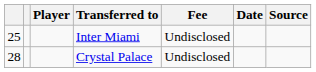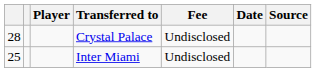 <table class="wikitable plainrowheaders sortable">
 <tr>
 <th></th>
 <th></th>
 <th scope=col>Player</th>
 <th>Transferred to</th>
 <th !scope=col; style="width: 65px;">Fee</th>
 <th scope=col>Date</th>
 <th scope=col>Source</th>
 </tr>
 <tr>
+<td align=center>28</td>
+<td align=center></td>
+<td></td>
+<td> <a href='#'>Crystal Palace</a></td>
+<td>Undisclosed</td>
+<td></td>
+<td></td>
+</tr>
+<tr>
 <td align=center>25</td>
 <td align=center></td>
 <td></td>
 <td> <a href='#'>Inter Miami</a></td>
 <td>Undisclosed</td>
 <td></td>
 <td></td>
 </tr>
-<tr>
-<td align=center>28</td>
-<td align=center></td>
-<td></td>
-<td> <a href='#'>Crystal Palace</a></td>
-<td>Undisclosed</td>
-<td></td>
-<td></td>
-</tr>
 </table>
